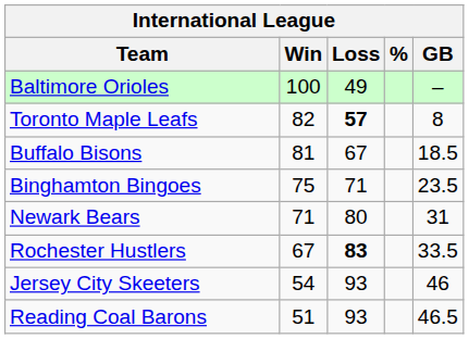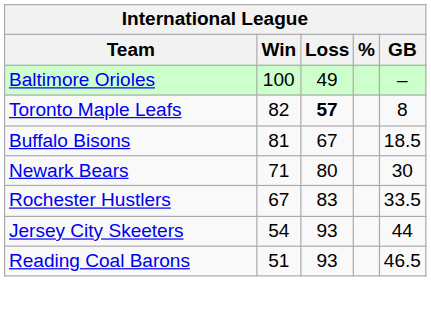 <table class="wikitable">
 <tr>
 <th colspan="5">International League</th>
 </tr>
 <tr>
 <th width="60%">Team</th>
 <th>Win</th>
 <th>Loss</th>
 <th>%</th>
 <th>GB</th>
 </tr>
 <tr align=center bgcolor=ccffcc>
 <td align=left><a href='#'>Baltimore Orioles</a></td>
 <td>100</td>
 <td>49</td>
 <td></td>
 <td>–</td>
 </tr>
 <tr align=center>
 <td align=left><a href='#'>Toronto Maple Leafs</a></td>
 <td>82</td>
 <td><strong>57</strong></td>
 <td></td>
 <td>8</td>
 </tr>
 <tr align=center>
 <td align=left><a href='#'>Buffalo Bisons</a></td>
 <td>81</td>
 <td>67</td>
 <td></td>
 <td>18.5</td>
 </tr>
 <tr align=center>
-<td align=left><a href='#'>Binghamton Bingoes</a></td>
-<td>75</td>
-<td>71</td>
-<td></td>
-<td>23.5</td>
-</tr>
-<tr align=center>
 <td align=left><a href='#'>Newark Bears</a></td>
 <td>71</td>
 <td>80</td>
 <td></td>
-<td>31</td>
+<td>30</td>
 </tr>
 <tr align=center>
 <td align=left><a href='#'>Rochester Hustlers</a></td>
 <td>67</td>
-<td><strong>83</strong></td>
+<td>83</td>
 <td></td>
 <td>33.5</td>
 </tr>
 <tr align=center>
 <td align=left><a href='#'>Jersey City Skeeters</a></td>
 <td>54</td>
 <td>93</td>
 <td></td>
-<td>46</td>
+<td>44</td>
 </tr>
 <tr align=center>
 <td align=left><a href='#'>Reading Coal Barons</a></td>
 <td>51</td>
 <td>93</td>
 <td></td>
 <td>46.5</td>
 </tr>
 </table>
